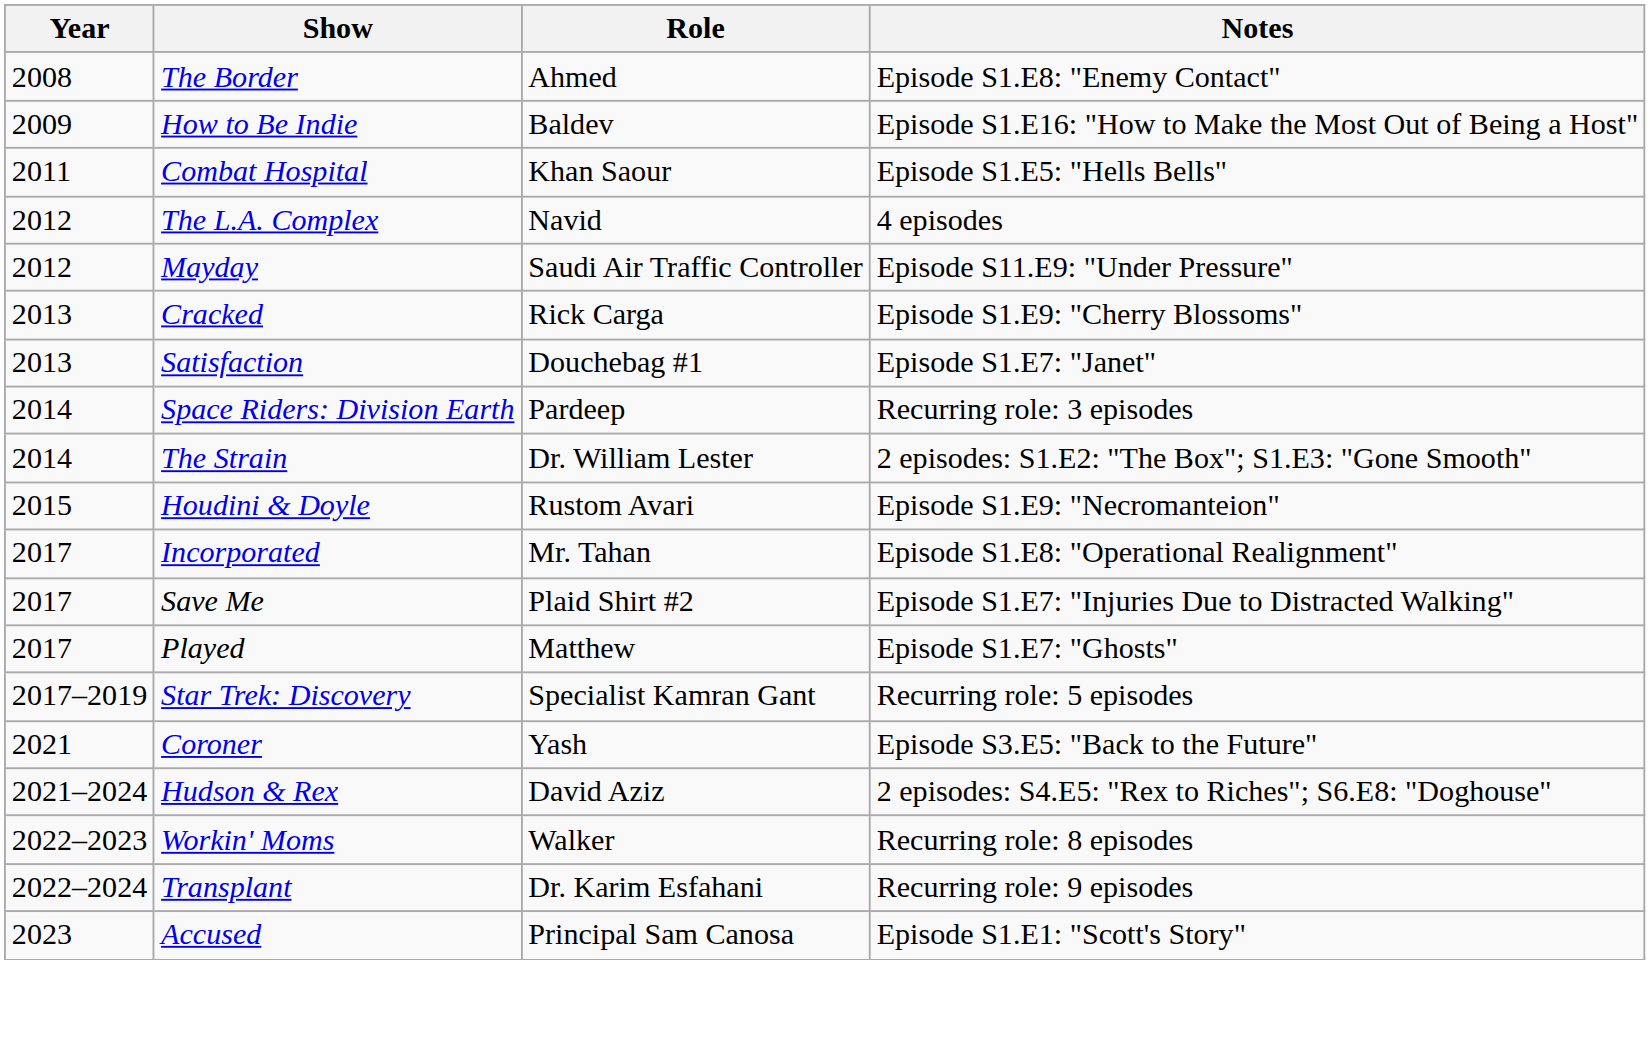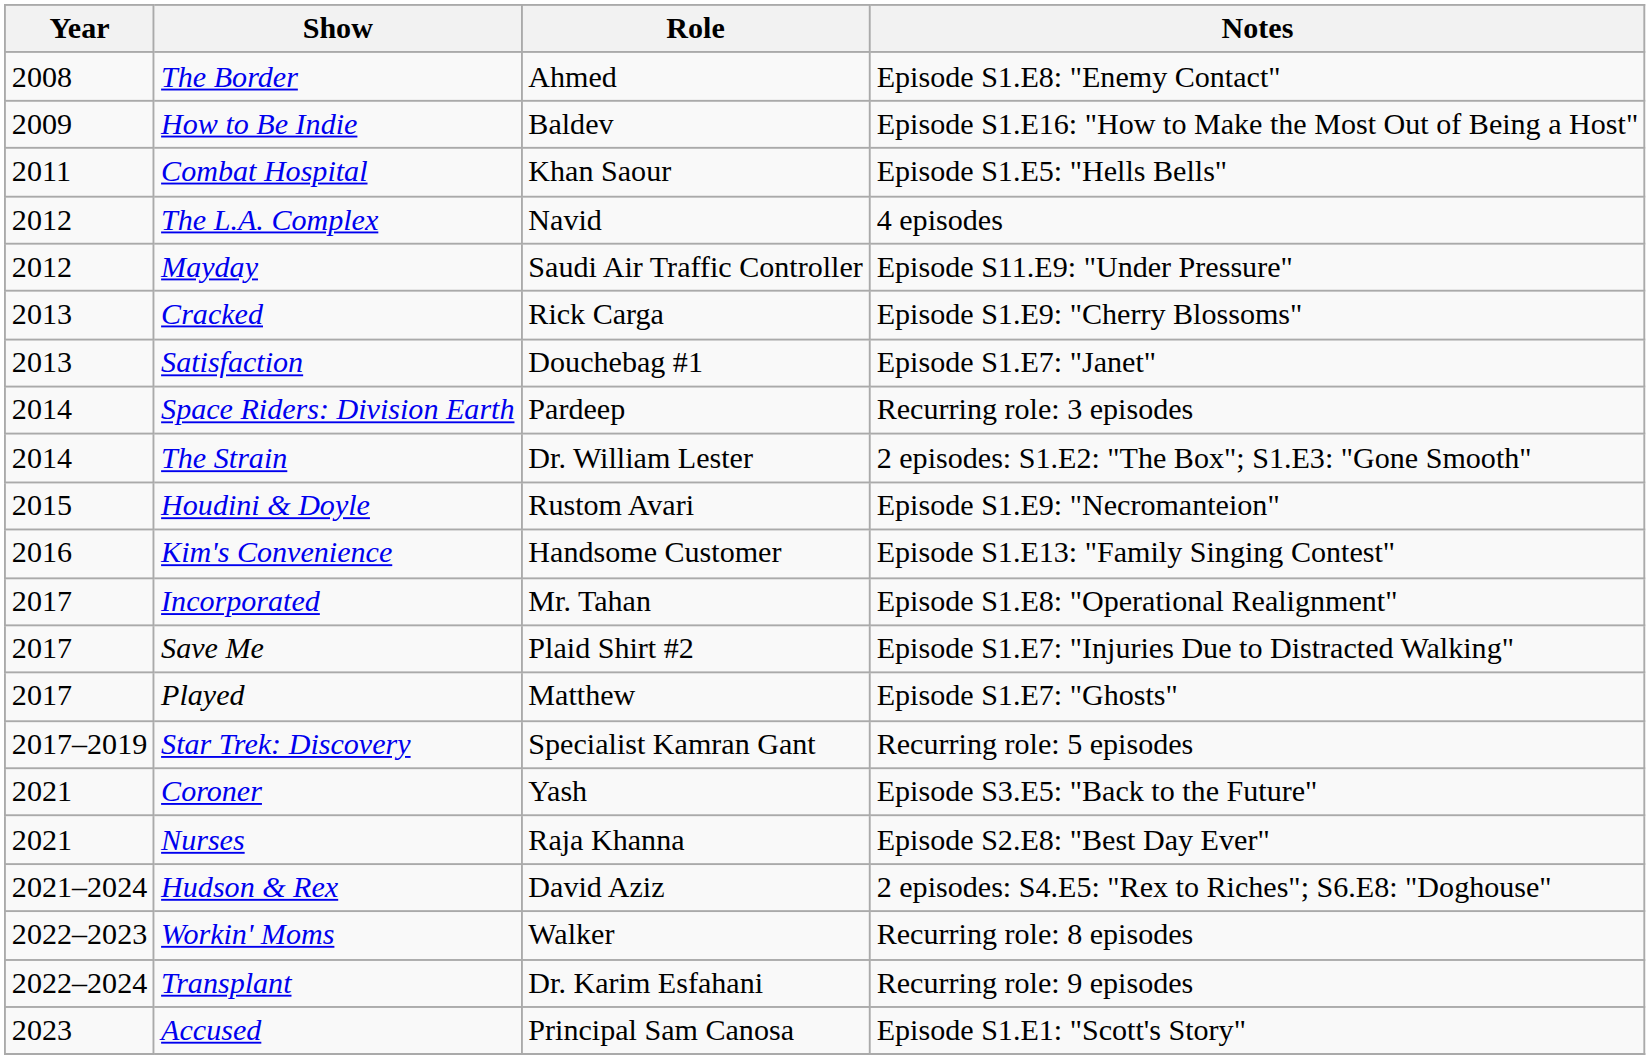 <table class="wikitable sortable">
 <tr>
 <th>Year</th>
 <th>Show</th>
 <th>Role</th>
 <th>Notes</th>
 </tr>
 <tr>
 <td>2008</td>
 <td><em><a href='#'>The Border</a></em></td>
 <td>Ahmed</td>
 <td>Episode S1.E8: "Enemy Contact"</td>
 </tr>
 <tr>
 <td>2009</td>
 <td><em><a href='#'>How to Be Indie</a></em></td>
 <td>Baldev</td>
 <td>Episode S1.E16: "How to Make the Most Out of Being a Host"</td>
 </tr>
 <tr>
 <td>2011</td>
 <td><em><a href='#'>Combat Hospital</a></em></td>
 <td>Khan Saour</td>
 <td>Episode S1.E5: "Hells Bells"</td>
 </tr>
 <tr>
 <td>2012</td>
 <td><em><a href='#'>The L.A. Complex</a></em></td>
 <td>Navid</td>
 <td>4 episodes</td>
 </tr>
 <tr>
 <td>2012</td>
 <td><em><a href='#'>Mayday</a></em></td>
 <td>Saudi Air Traffic Controller</td>
 <td>Episode S11.E9: "Under Pressure"</td>
 </tr>
 <tr>
 <td>2013</td>
 <td><em><a href='#'>Cracked</a></em></td>
 <td>Rick Carga</td>
 <td>Episode S1.E9: "Cherry Blossoms"</td>
 </tr>
 <tr>
 <td>2013</td>
 <td><em><a href='#'>Satisfaction</a></em></td>
 <td>Douchebag #1</td>
 <td>Episode S1.E7: "Janet"</td>
 </tr>
 <tr>
 <td>2014</td>
 <td><em><a href='#'>Space Riders: Division Earth</a></em></td>
 <td>Pardeep</td>
 <td>Recurring role: 3 episodes</td>
 </tr>
 <tr>
 <td>2014</td>
 <td><em><a href='#'>The Strain</a></em></td>
 <td>Dr. William Lester</td>
 <td>2 episodes: S1.E2: "The Box"; S1.E3: "Gone Smooth"</td>
 </tr>
 <tr>
 <td>2015</td>
 <td><em><a href='#'>Houdini & Doyle</a></em></td>
 <td>Rustom Avari</td>
 <td>Episode S1.E9: "Necromanteion"</td>
 </tr>
 <tr>
+<td>2016</td>
+<td><em><a href='#'>Kim's Convenience</a></em></td>
+<td>Handsome Customer</td>
+<td>Episode S1.E13: "Family Singing Contest"</td>
+</tr>
+<tr>
 <td>2017</td>
 <td><em><a href='#'>Incorporated</a></em></td>
 <td>Mr. Tahan</td>
 <td>Episode S1.E8: "Operational Realignment"</td>
 </tr>
 <tr>
 <td>2017</td>
 <td><em>Save Me</em></td>
 <td>Plaid Shirt #2</td>
 <td>Episode S1.E7: "Injuries Due to Distracted Walking"</td>
 </tr>
 <tr>
 <td>2017</td>
 <td><em>Played</em></td>
 <td>Matthew</td>
 <td>Episode S1.E7: "Ghosts"</td>
 </tr>
 <tr>
 <td>2017–2019</td>
 <td><em><a href='#'>Star Trek: Discovery</a></em></td>
 <td>Specialist Kamran Gant</td>
 <td>Recurring role: 5 episodes</td>
 </tr>
 <tr>
 <td>2021</td>
 <td><em><a href='#'>Coroner</a></em></td>
 <td>Yash</td>
 <td>Episode S3.E5: "Back to the Future"</td>
 </tr>
 <tr>
+<td>2021</td>
+<td><em><a href='#'>Nurses</a></em></td>
+<td>Raja Khanna</td>
+<td>Episode S2.E8: "Best Day Ever"</td>
+</tr>
+<tr>
 <td>2021–2024</td>
 <td><em><a href='#'>Hudson & Rex</a></em></td>
 <td>David Aziz</td>
 <td>2 episodes: S4.E5: "Rex to Riches"; S6.E8: "Doghouse"</td>
 </tr>
 <tr>
 <td>2022–2023</td>
 <td><em><a href='#'>Workin' Moms</a></em></td>
 <td>Walker</td>
 <td>Recurring role: 8 episodes</td>
 </tr>
 <tr>
 <td>2022–2024</td>
 <td><em><a href='#'>Transplant</a></em></td>
 <td>Dr. Karim Esfahani</td>
 <td>Recurring role: 9 episodes</td>
 </tr>
 <tr>
 <td>2023</td>
 <td><em><a href='#'>Accused</a></em></td>
 <td>Principal Sam Canosa</td>
 <td>Episode S1.E1: "Scott's Story"</td>
 </tr>
 <tr>
 </tr>
 </table>
